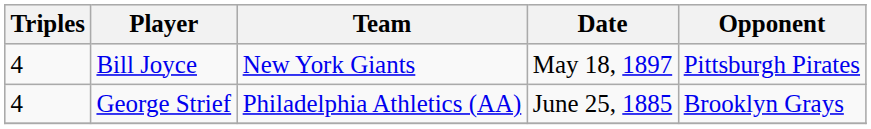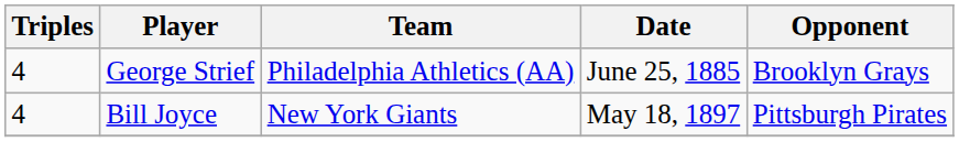 <table class="wikitable sortable">
 <tr>
 <th>Triples</th>
 <th>Player</th>
 <th>Team</th>
 <th>Date</th>
 <th>Opponent</th>
 </tr>
 <tr>
 <td>4</td>
+<td><a href='#'>George Strief</a></td>
+<td><a href='#'>Philadelphia Athletics (AA)</a></td>
+<td>June 25, <a href='#'>1885</a></td>
+<td><a href='#'>Brooklyn Grays</a></td>
+</tr>
+<tr>
+<td>4</td>
 <td><a href='#'>Bill Joyce</a></td>
 <td><a href='#'>New York Giants</a></td>
 <td>May 18, <a href='#'>1897</a></td>
 <td><a href='#'>Pittsburgh Pirates</a></td>
 </tr>
 <tr>
-<td>4</td>
-<td><a href='#'>George Strief</a></td>
-<td><a href='#'>Philadelphia Athletics (AA)</a></td>
-<td>June 25, <a href='#'>1885</a></td>
-<td><a href='#'>Brooklyn Grays</a></td>
-</tr>
-<tr>
 </tr>
 </table>
